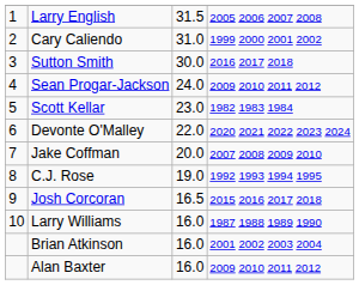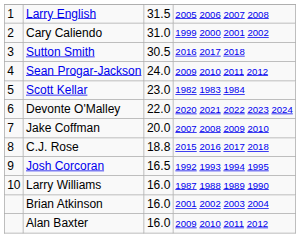 <table class="wikitable">
 <tr>
 </tr>
 <tr>
 <td>1</td>
 <td><a href='#'>Larry English</a></td>
 <td>31.5</td>
 <td style="font-size:80%;"><a href='#'>2005</a> <a href='#'>2006</a> <a href='#'>2007</a> <a href='#'>2008</a></td>
 </tr>
 <tr>
 <td>2</td>
 <td>Cary Caliendo</td>
 <td>31.0</td>
 <td style="font-size:80%;"><a href='#'>1999</a> <a href='#'>2000</a> <a href='#'>2001</a> <a href='#'>2002</a></td>
 </tr>
 <tr>
 <td>3</td>
 <td><a href='#'>Sutton Smith</a></td>
-<td>30.0</td>
+<td>30.5</td>
 <td style="font-size:80%;"><a href='#'>2016</a> <a href='#'>2017</a> <a href='#'>2018</a></td>
 </tr>
 <tr>
 <td>4</td>
 <td><a href='#'>Sean Progar-Jackson</a></td>
 <td>24.0</td>
 <td style="font-size:80%;"><a href='#'>2009</a> <a href='#'>2010</a> <a href='#'>2011</a> <a href='#'>2012</a></td>
 </tr>
 <tr>
 <td>5</td>
 <td><a href='#'>Scott Kellar</a></td>
 <td>23.0</td>
 <td style="font-size:80%;"><a href='#'>1982</a> <a href='#'>1983</a> <a href='#'>1984</a></td>
 </tr>
 <tr>
 <td>6</td>
 <td>Devonte O'Malley</td>
 <td>22.0</td>
 <td style="font-size:80%;"><a href='#'>2020</a> <a href='#'>2021</a> <a href='#'>2022</a> <a href='#'>2023</a> <a href='#'>2024</a></td>
 </tr>
 <tr>
 <td>7</td>
 <td>Jake Coffman</td>
 <td>20.0</td>
 <td style="font-size:80%;"><a href='#'>2007</a> <a href='#'>2008</a> <a href='#'>2009</a> <a href='#'>2010</a></td>
 </tr>
 <tr>
 <td>8</td>
 <td>C.J. Rose</td>
-<td>19.0</td>
-<td style="font-size:80%;"><a href='#'>1992</a> <a href='#'>1993</a> <a href='#'>1994</a> <a href='#'>1995</a></td>
+<td>18.8</td>
+<td style="font-size:80%;"><a href='#'>2015</a> <a href='#'>2016</a> <a href='#'>2017</a> <a href='#'>2018</a></td>
 </tr>
 <tr>
 <td>9</td>
 <td><a href='#'>Josh Corcoran</a></td>
 <td>16.5</td>
-<td style="font-size:80%;"><a href='#'>2015</a> <a href='#'>2016</a> <a href='#'>2017</a> <a href='#'>2018</a></td>
+<td style="font-size:80%;"><a href='#'>1992</a> <a href='#'>1993</a> <a href='#'>1994</a> <a href='#'>1995</a></td>
 </tr>
 <tr>
 <td>10</td>
 <td>Larry Williams</td>
 <td>16.0</td>
 <td style="font-size:80%;"><a href='#'>1987</a> <a href='#'>1988</a> <a href='#'>1989</a> <a href='#'>1990</a></td>
 </tr>
 <tr>
 <td></td>
 <td>Brian Atkinson</td>
 <td>16.0</td>
 <td style="font-size:80%;"><a href='#'>2001</a> <a href='#'>2002</a> <a href='#'>2003</a> <a href='#'>2004</a></td>
 </tr>
 <tr>
 <td></td>
 <td>Alan Baxter</td>
 <td>16.0</td>
 <td style="font-size:80%;"><a href='#'>2009</a> <a href='#'>2010</a> <a href='#'>2011</a> <a href='#'>2012</a></td>
 </tr>
 </table>
